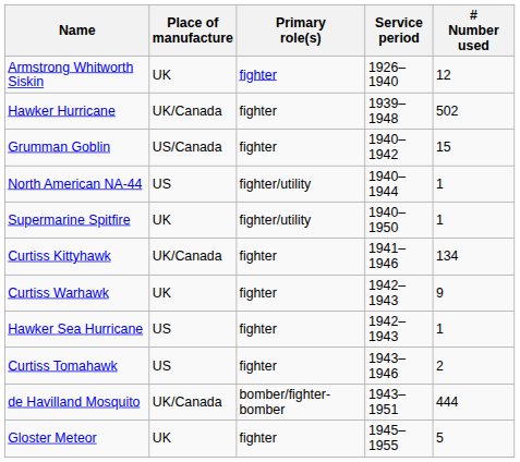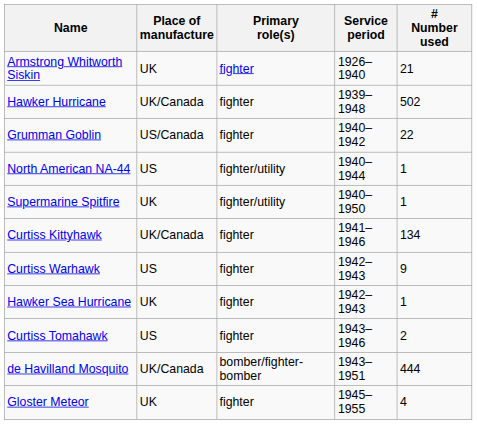 <table class="wikitable sortable">
 <tr>
 <th>Name</th>
 <th>Place of<br>manufacture</th>
 <th>Primary<br>role(s)</th>
 <th>Service<br>period</th>
 <th>#<br>Number used</th>
 </tr>
 <tr>
 <td><a href='#'>Armstrong Whitworth Siskin</a></td>
 <td>UK</td>
 <td><a href='#'>fighter</a></td>
 <td>1926–1940</td>
-<td>12</td>
+<td>21</td>
 </tr>
 <tr>
 <td><a href='#'>Hawker Hurricane</a></td>
 <td>UK/Canada</td>
 <td>fighter</td>
 <td>1939–1948</td>
 <td>502</td>
 </tr>
 <tr>
 <td><a href='#'>Grumman Goblin</a></td>
 <td>US/Canada</td>
 <td>fighter</td>
 <td>1940–1942</td>
-<td>15</td>
+<td>22</td>
 </tr>
 <tr>
 <td><a href='#'>North American NA-44</a></td>
 <td>US</td>
 <td>fighter/utility</td>
 <td>1940–1944</td>
 <td>1</td>
 </tr>
 <tr>
 <td><a href='#'>Supermarine Spitfire</a></td>
 <td>UK</td>
 <td>fighter/utility</td>
 <td>1940–1950</td>
 <td>1</td>
 </tr>
 <tr>
 <td><a href='#'>Curtiss Kittyhawk</a></td>
 <td>UK/Canada</td>
 <td>fighter</td>
 <td>1941–1946</td>
 <td>134</td>
 </tr>
 <tr>
 <td><a href='#'>Curtiss Warhawk</a></td>
-<td>UK</td>
+<td>US</td>
 <td>fighter</td>
 <td>1942–1943</td>
 <td>9</td>
 </tr>
 <tr>
 <td><a href='#'>Hawker Sea Hurricane</a></td>
-<td>US</td>
+<td>UK</td>
 <td>fighter</td>
 <td>1942–1943</td>
 <td>1</td>
 </tr>
 <tr>
 <td><a href='#'>Curtiss Tomahawk</a></td>
 <td>US</td>
 <td>fighter</td>
 <td>1943–1946</td>
 <td>2</td>
 </tr>
 <tr>
 <td><a href='#'>de Havilland Mosquito</a></td>
 <td>UK/Canada</td>
 <td>bomber/fighter-bomber</td>
 <td>1943–1951</td>
 <td>444</td>
 </tr>
 <tr>
 <td><a href='#'>Gloster Meteor</a></td>
 <td>UK</td>
 <td>fighter</td>
 <td>1945–1955</td>
-<td>5</td>
+<td>4</td>
 </tr>
 </table>
